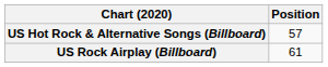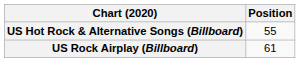 <table class="wikitable plainrowheaders" style="text-align:center">
 <tr>
 <th scope="col">Chart (2020)</th>
 <th scope="col">Position</th>
 </tr>
 <tr>
 <th scope="row">US Hot Rock & Alternative Songs (<em>Billboard</em>)</th>
-<td>57</td>
+<td>55</td>
 </tr>
 <tr>
 <th scope="row">US Rock Airplay (<em>Billboard</em>)</th>
 <td>61</td>
 </tr>
 </table>
